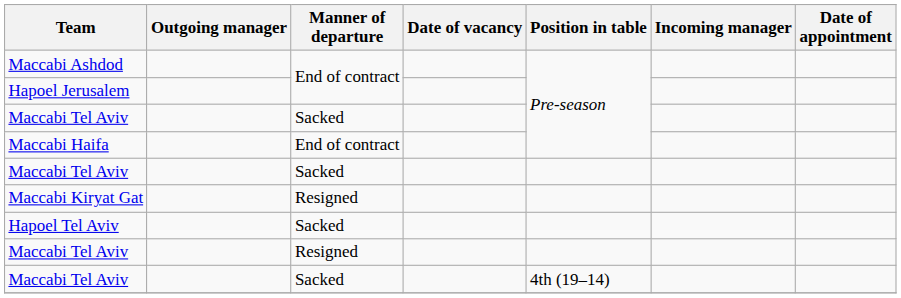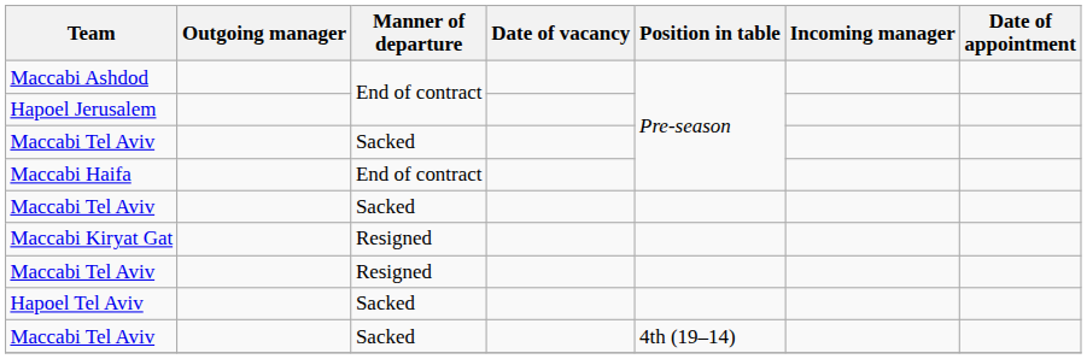 <table class="wikitable sortable">
 <tr>
 <th>Team</th>
 <th>Outgoing manager</th>
 <th>Manner of<br>departure</th>
 <th>Date of vacancy</th>
 <th>Position in table</th>
 <th>Incoming manager</th>
 <th>Date of<br>appointment</th>
 </tr>
 <tr>
 <td><a href='#'>Maccabi Ashdod</a></td>
 <td> </td>
 <td rowspan=2>End of contract</td>
 <td></td>
 <td rowspan=4><em>Pre-season</em></td>
 <td> </td>
 <td></td>
 </tr>
 <tr>
 <td><a href='#'>Hapoel Jerusalem</a></td>
 <td> </td>
 <td></td>
 <td> </td>
 <td></td>
 </tr>
 <tr>
 <td><a href='#'>Maccabi Tel Aviv</a></td>
 <td> </td>
 <td>Sacked</td>
 <td></td>
 <td> </td>
 <td></td>
 </tr>
 <tr>
 <td><a href='#'>Maccabi Haifa</a></td>
 <td> </td>
 <td>End of contract</td>
 <td></td>
 <td> </td>
 <td></td>
 </tr>
 <tr>
 <td><a href='#'>Maccabi Tel Aviv</a></td>
 <td> </td>
 <td>Sacked</td>
 <td></td>
 <td></td>
 <td> </td>
 <td></td>
 </tr>
 <tr>
 <td><a href='#'>Maccabi Kiryat Gat</a></td>
 <td> </td>
 <td>Resigned</td>
 <td></td>
 <td></td>
 <td> </td>
 <td></td>
 </tr>
 <tr>
-<td><a href='#'>Hapoel Tel Aviv</a></td>
+<td><a href='#'>Maccabi Tel Aviv</a></td>
 <td> </td>
-<td>Sacked</td>
+<td>Resigned</td>
 <td></td>
 <td></td>
 <td> </td>
 <td></td>
 </tr>
 <tr>
-<td><a href='#'>Maccabi Tel Aviv</a></td>
+<td><a href='#'>Hapoel Tel Aviv</a></td>
 <td> </td>
-<td>Resigned</td>
+<td>Sacked</td>
 <td></td>
 <td></td>
 <td> </td>
 <td></td>
 </tr>
 <tr>
 <td><a href='#'>Maccabi Tel Aviv</a></td>
 <td> </td>
 <td>Sacked</td>
 <td></td>
 <td>4th (19–14)</td>
 <td> </td>
 <td></td>
 </tr>
 <tr>
 </tr>
 </table>
